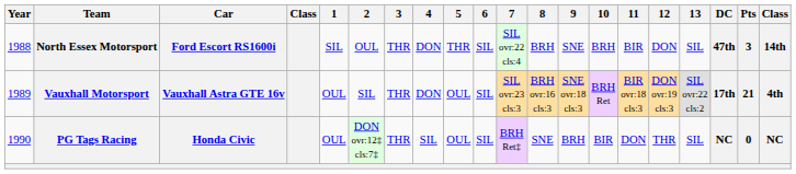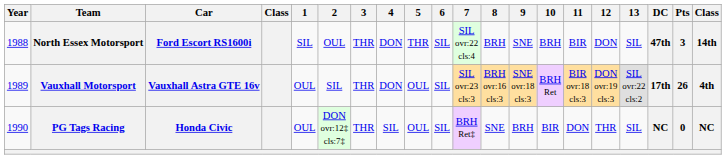 <table class="wikitable" style="text-align:center; font-size:85%">
 <tr>
 <th>Year</th>
 <th>Team</th>
 <th>Car</th>
 <th>Class</th>
 <th>1</th>
 <th>2</th>
 <th>3</th>
 <th>4</th>
 <th>5</th>
 <th>6</th>
 <th>7</th>
 <th>8</th>
 <th>9</th>
 <th>10</th>
 <th>11</th>
 <th>12</th>
 <th>13</th>
 <th>DC</th>
 <th>Pts</th>
 <th>Class</th>
 </tr>
 <tr>
 <td><a href='#'>1988</a></td>
 <th>North Essex Motorsport</th>
 <th><a href='#'>Ford Escort RS1600i</a></th>
 <th><span></span></th>
 <td><a href='#'>SIL</a></td>
 <td><a href='#'>OUL</a></td>
 <td><a href='#'>THR</a></td>
 <td><a href='#'>DON</a></td>
 <td><a href='#'>THR</a></td>
 <td><a href='#'>SIL</a></td>
 <td style="background:#DFFFDF;"><a href='#'>SIL</a><br><small>ovr:22<br>cls:4</small></td>
 <td><a href='#'>BRH</a></td>
 <td><a href='#'>SNE</a></td>
 <td><a href='#'>BRH</a></td>
 <td><a href='#'>BIR</a></td>
 <td><a href='#'>DON</a></td>
 <td><a href='#'>SIL</a></td>
 <th>47th</th>
 <th>3</th>
 <th>14th</th>
 </tr>
 <tr>
 <td><a href='#'>1989</a></td>
 <th><a href='#'>Vauxhall Motorsport</a></th>
 <th><a href='#'>Vauxhall Astra GTE 16v</a></th>
 <th><span></span></th>
 <td><a href='#'>OUL</a></td>
 <td><a href='#'>SIL</a></td>
 <td><a href='#'>THR</a></td>
 <td><a href='#'>DON</a></td>
 <td><a href='#'>OUL</a></td>
 <td><a href='#'>SIL</a></td>
 <td style="background:#FFDF9F;"><a href='#'>SIL</a><br><small>ovr:23<br>cls:3</small></td>
 <td style="background:#FFDF9F;"><a href='#'>BRH</a><br><small>ovr:16<br>cls:3</small></td>
 <td style="background:#FFDF9F;"><a href='#'>SNE</a><br><small>ovr:18<br>cls:3</small></td>
 <td style="background:#EFCFFF;"><a href='#'>BRH</a><br><small>Ret</small></td>
 <td style="background:#FFDF9F;"><a href='#'>BIR</a><br><small>ovr:18<br>cls:3</small></td>
 <td style="background:#FFDF9F;"><a href='#'>DON</a><br><small>ovr:19<br>cls:3</small></td>
 <td style="background:#DFDFDF;"><a href='#'>SIL</a><br><small>ovr:22<br>cls:2</small></td>
 <th>17th</th>
-<th>21</th>
+<th>26</th>
 <th>4th</th>
 </tr>
 <tr>
 <td><a href='#'>1990</a></td>
 <th><a href='#'>PG Tags Racing</a></th>
 <th><a href='#'>Honda Civic</a></th>
 <th><span></span></th>
 <td><a href='#'>OUL</a></td>
 <td style="background:#DFFFDF;"><a href='#'>DON</a><br><small>ovr:12‡<br>cls:7‡</small></td>
 <td><a href='#'>THR</a></td>
 <td><a href='#'>SIL</a></td>
 <td><a href='#'>OUL</a></td>
 <td><a href='#'>SIL</a></td>
 <td style="background:#EFCFFF;"><a href='#'>BRH</a><br><small>Ret‡</small></td>
 <td><a href='#'>SNE</a></td>
 <td><a href='#'>BRH</a></td>
 <td><a href='#'>BIR</a></td>
 <td><a href='#'>DON</a></td>
 <td><a href='#'>THR</a></td>
 <td><a href='#'>SIL</a></td>
 <th>NC</th>
 <th>0</th>
 <th>NC</th>
 </tr>
 <tr>
 <th colspan="20"></th>
 </tr>
 </table>
